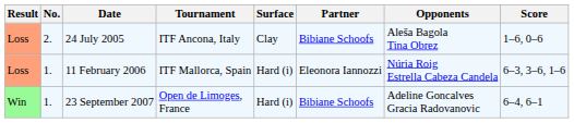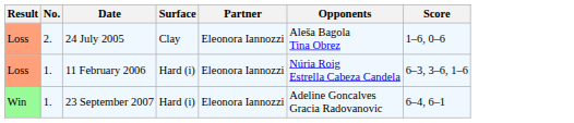 <table class="sortable wikitable" style=font-size:97%>
 <tr>
 <th>Result</th>
 <th class="unsortable">No.</th>
 <th>Date</th>
-<th>Tournament</th>
 <th>Surface</th>
 <th>Partner</th>
 <th>Opponents</th>
 <th class="unsortable">Score</th>
 </tr>
 <tr style="background:#f0f8ff;">
 <td style="background:#ffa07a;">Loss</td>
 <td>2.</td>
 <td>24 July 2005</td>
-<td>ITF Ancona, Italy</td>
 <td>Clay</td>
-<td> <a href='#'>Bibiane Schoofs</a></td>
+<td> Eleonora Iannozzi</td>
 <td> Aleša Bagola <br>  <a href='#'>Tina Obrez</a></td>
 <td>1–6, 0–6</td>
 </tr>
 <tr style="background:#f0f8ff;">
 <td style="background:#ffa07a;">Loss</td>
 <td>1.</td>
 <td>11 February 2006</td>
-<td>ITF Mallorca, Spain</td>
 <td>Hard (i)</td>
 <td> Eleonora Iannozzi</td>
 <td> <a href='#'>Núria Roig</a> <br>  <a href='#'>Estrella Cabeza Candela</a></td>
 <td>6–3, 3–6, 1–6</td>
 </tr>
 <tr style="background:#f0f8ff;">
 <td style="background:#98fb98;">Win</td>
 <td>1.</td>
 <td>23 September 2007</td>
-<td style="background:#f0f8ff;"><a href='#'>Open de Limoges</a>, <br>France</td>
 <td>Hard (i)</td>
-<td> <a href='#'>Bibiane Schoofs</a></td>
+<td> Eleonora Iannozzi</td>
 <td> Adeline Goncalves <br>  Gracia Radovanovic</td>
 <td>6–4, 6–1</td>
 </tr>
 </table>
